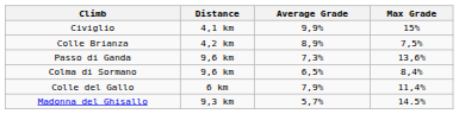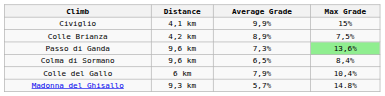 <table class="wikitable" style="text-align:center; font-size:95%;" align="left" width="48%">
 <tr>
 <th>Climb</th>
 <th>Distance</th>
 <th>Average Grade</th>
 <th>Max Grade</th>
 </tr>
 <tr>
 <td>Civiglio</td>
 <td>4,1 km</td>
 <td>9,9%</td>
 <td>15%</td>
 </tr>
 <tr>
 <td>Colle Brianza</td>
 <td>4,2 km</td>
 <td>8,9%</td>
 <td>7,5%</td>
 </tr>
 <tr>
 <td>Passo di Ganda</td>
 <td>9,6 km</td>
 <td>7,3%</td>
-<td>13,6%</td>
+<td style="background: lightgreen;">13,6%</td>
 </tr>
 <tr>
 <td>Colma di Sormano</td>
 <td>9,6 km</td>
 <td>6,5%</td>
 <td>8,4%</td>
 </tr>
 <tr>
 <td>Colle del Gallo</td>
 <td>6 km</td>
 <td>7,9%</td>
-<td>11,4%</td>
+<td>10,4%</td>
 </tr>
 <tr>
 <td><a href='#'>Madonna del Ghisallo</a></td>
 <td>9,3 km</td>
 <td>5,7%</td>
-<td>14.5%</td>
+<td>14.8%</td>
 </tr>
 </table>
